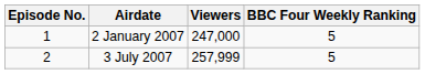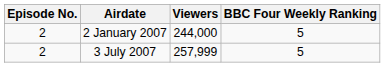 <table class="wikitable" style="text-align:center;">
 <tr>
 <th>Episode No.</th>
 <th>Airdate</th>
 <th>Viewers</th>
 <th>BBC Four Weekly Ranking</th>
 </tr>
 <tr>
-<td>1</td>
+<td>2</td>
 <td>2 January 2007</td>
-<td>247,000</td>
+<td>244,000</td>
 <td>5</td>
 </tr>
 <tr>
 <td>2</td>
 <td>3 July 2007</td>
 <td>257,999</td>
 <td>5</td>
 </tr>
 </table>
